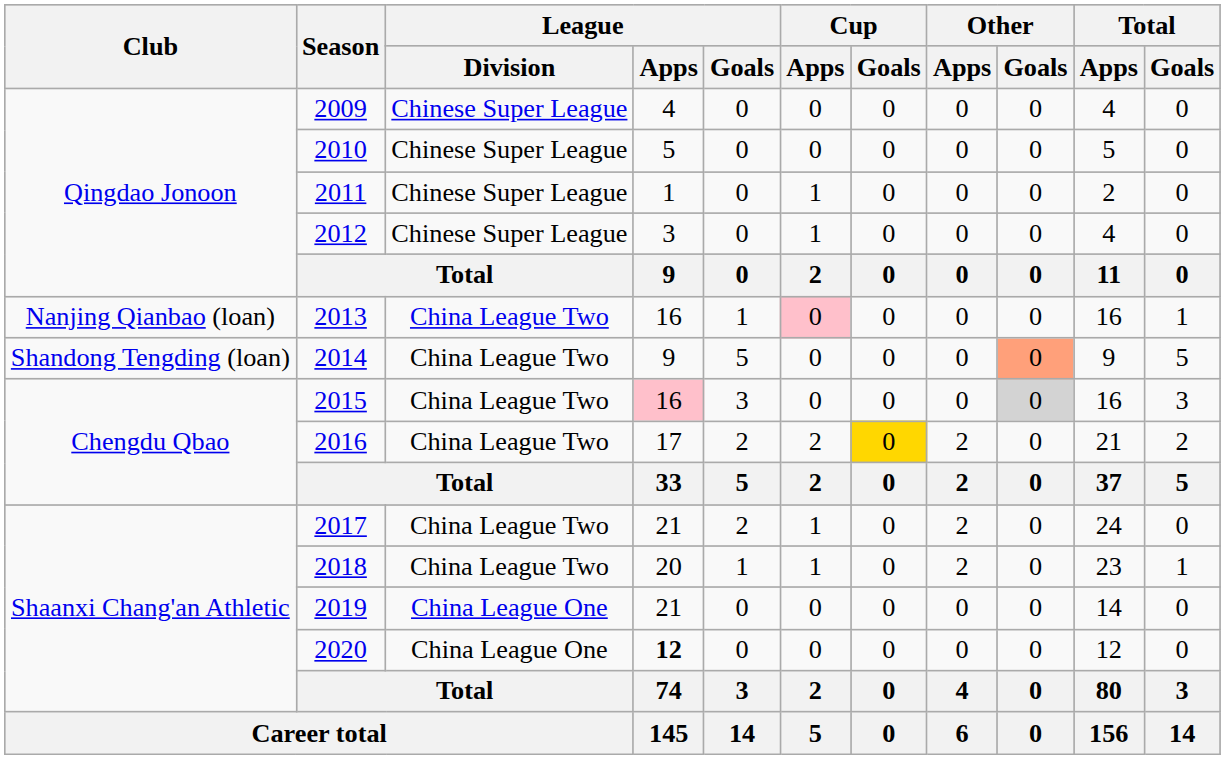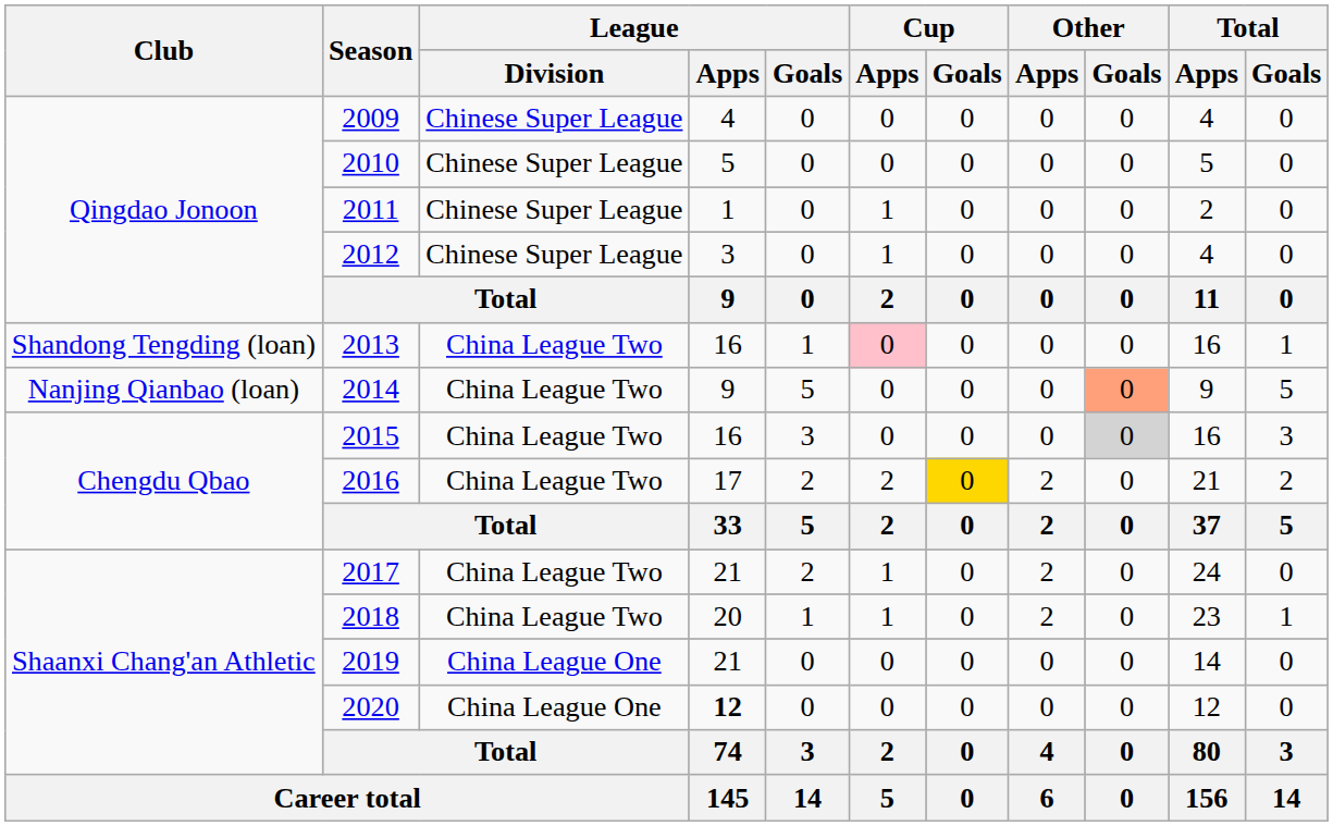 <table class="wikitable" style="text-align: center">
 <tr>
 <th rowspan="2">Club</th>
 <th rowspan="2">Season</th>
 <th colspan="3">League</th>
 <th colspan="2">Cup</th>
 <th colspan="2">Other</th>
 <th colspan="2">Total</th>
 </tr>
 <tr>
 <th>Division</th>
 <th>Apps</th>
 <th>Goals</th>
 <th>Apps</th>
 <th>Goals</th>
 <th>Apps</th>
 <th>Goals</th>
 <th>Apps</th>
 <th>Goals</th>
 </tr>
 <tr>
 <td rowspan="5"><a href='#'>Qingdao Jonoon</a></td>
 <td><a href='#'>2009</a></td>
 <td><a href='#'>Chinese Super League</a></td>
 <td>4</td>
 <td>0</td>
 <td>0</td>
 <td>0</td>
 <td>0</td>
 <td>0</td>
 <td>4</td>
 <td>0</td>
 </tr>
 <tr>
 <td><a href='#'>2010</a></td>
 <td>Chinese Super League</td>
 <td>5</td>
 <td>0</td>
 <td>0</td>
 <td>0</td>
 <td>0</td>
 <td>0</td>
 <td>5</td>
 <td>0</td>
 </tr>
 <tr>
 <td><a href='#'>2011</a></td>
 <td>Chinese Super League</td>
 <td>1</td>
 <td>0</td>
 <td>1</td>
 <td>0</td>
 <td>0</td>
 <td>0</td>
 <td>2</td>
 <td>0</td>
 </tr>
 <tr>
 <td><a href='#'>2012</a></td>
 <td>Chinese Super League</td>
 <td>3</td>
 <td>0</td>
 <td>1</td>
 <td>0</td>
 <td>0</td>
 <td>0</td>
 <td>4</td>
 <td>0</td>
 </tr>
 <tr>
 <th colspan=2>Total</th>
 <th>9</th>
 <th>0</th>
 <th>2</th>
 <th>0</th>
 <th>0</th>
 <th>0</th>
 <th>11</th>
 <th>0</th>
 </tr>
 <tr>
-<td rowspan="1"><a href='#'>Nanjing Qianbao</a> (loan)</td>
+<td rowspan="1"><a href='#'>Shandong Tengding</a> (loan)</td>
 <td><a href='#'>2013</a></td>
 <td><a href='#'>China League Two</a></td>
 <td>16</td>
 <td>1</td>
 <td style="background: pink;">0</td>
 <td>0</td>
 <td>0</td>
 <td>0</td>
 <td>16</td>
 <td>1</td>
 </tr>
 <tr>
-<td rowspan="1"><a href='#'>Shandong Tengding</a> (loan)</td>
+<td rowspan="1"><a href='#'>Nanjing Qianbao</a> (loan)</td>
 <td><a href='#'>2014</a></td>
 <td>China League Two</td>
 <td>9</td>
 <td>5</td>
 <td>0</td>
 <td>0</td>
 <td>0</td>
 <td style="background: lightsalmon;">0</td>
 <td>9</td>
 <td>5</td>
 </tr>
 <tr>
 <td rowspan="3"><a href='#'>Chengdu Qbao</a></td>
 <td><a href='#'>2015</a></td>
 <td>China League Two</td>
-<td style="background: pink;">16</td>
+<td>16</td>
 <td>3</td>
 <td>0</td>
 <td>0</td>
 <td>0</td>
 <td style="background: lightgrey;">0</td>
 <td>16</td>
 <td>3</td>
 </tr>
 <tr>
 <td><a href='#'>2016</a></td>
 <td>China League Two</td>
 <td>17</td>
 <td>2</td>
 <td>2</td>
 <td style="background: gold;">0</td>
 <td>2</td>
 <td>0</td>
 <td>21</td>
 <td>2</td>
 </tr>
 <tr>
 <th colspan=2>Total</th>
 <th>33</th>
 <th>5</th>
 <th>2</th>
 <th>0</th>
 <th>2</th>
 <th>0</th>
 <th>37</th>
 <th>5</th>
 </tr>
 <tr>
 <td rowspan="5"><a href='#'>Shaanxi Chang'an Athletic</a></td>
 <td><a href='#'>2017</a></td>
 <td>China League Two</td>
 <td>21</td>
 <td>2</td>
 <td>1</td>
 <td>0</td>
 <td>2</td>
 <td>0</td>
 <td>24</td>
 <td>0</td>
 </tr>
 <tr>
 <td><a href='#'>2018</a></td>
 <td>China League Two</td>
 <td>20</td>
 <td>1</td>
 <td>1</td>
 <td>0</td>
 <td>2</td>
 <td>0</td>
 <td>23</td>
 <td>1</td>
 </tr>
 <tr>
 <td><a href='#'>2019</a></td>
 <td><a href='#'>China League One</a></td>
 <td>21</td>
 <td>0</td>
 <td>0</td>
 <td>0</td>
 <td>0</td>
 <td>0</td>
 <td>14</td>
 <td>0</td>
 </tr>
 <tr>
 <td><a href='#'>2020</a></td>
 <td>China League One</td>
 <td><strong>12</strong></td>
 <td>0</td>
 <td>0</td>
 <td>0</td>
 <td>0</td>
 <td>0</td>
 <td>12</td>
 <td>0</td>
 </tr>
 <tr>
 <th colspan=2>Total</th>
 <th>74</th>
 <th>3</th>
 <th>2</th>
 <th>0</th>
 <th>4</th>
 <th>0</th>
 <th>80</th>
 <th>3</th>
 </tr>
 <tr>
 <th colspan=3>Career total</th>
 <th>145</th>
 <th>14</th>
 <th>5</th>
 <th>0</th>
 <th>6</th>
 <th>0</th>
 <th>156</th>
 <th>14</th>
 </tr>
 </table>
